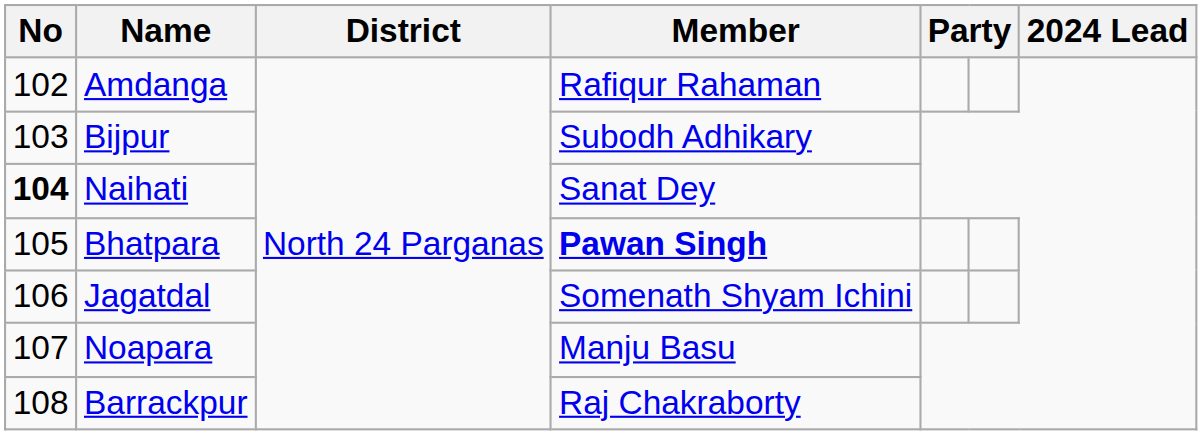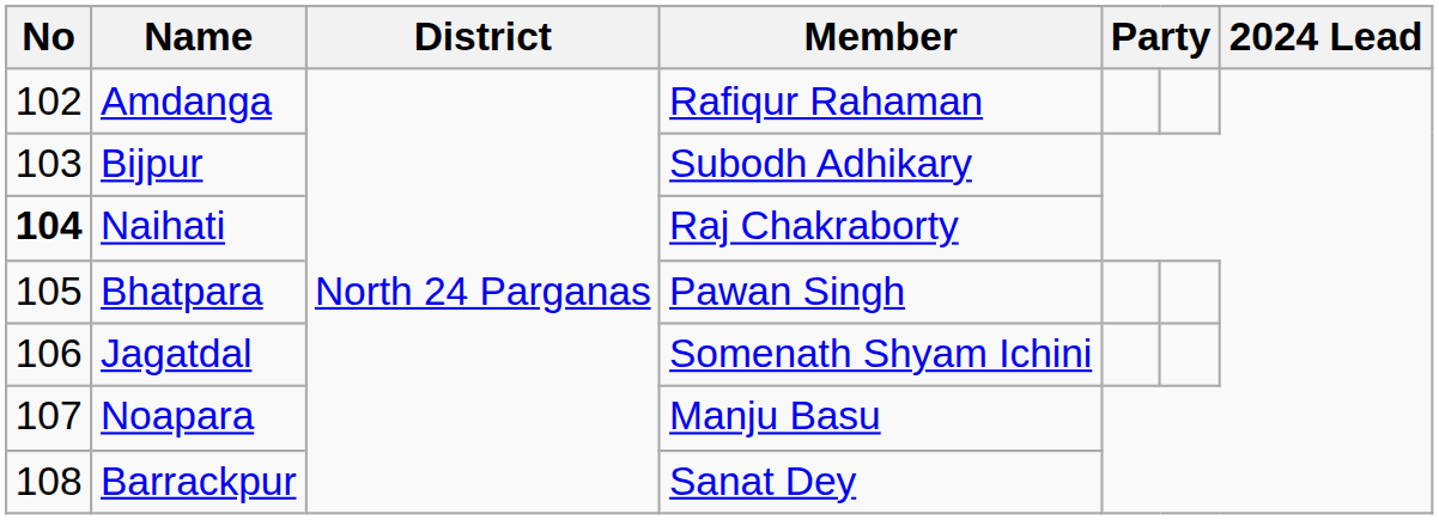 <table class="wikitable sortable">
 <tr>
 <th>No</th>
 <th>Name</th>
 <th>District</th>
 <th>Member</th>
 <th colspan="2">Party</th>
 <th colspan="2">2024 Lead</th>
 </tr>
 <tr>
 <td>102</td>
 <td><a href='#'>Amdanga</a></td>
 <td rowspan="7"><a href='#'>North 24 Parganas</a></td>
 <td><a href='#'>Rafiqur Rahaman</a></td>
 <td></td>
 <td></td>
 </tr>
 <tr>
 <td>103</td>
 <td><a href='#'>Bijpur</a></td>
 <td><a href='#'>Subodh Adhikary</a></td>
 </tr>
 <tr>
 <td><strong>104</strong></td>
 <td><a href='#'>Naihati</a></td>
-<td><a href='#'>Sanat Dey</a></td>
+<td><a href='#'>Raj Chakraborty</a></td>
 </tr>
 <tr>
 <td>105</td>
 <td><a href='#'>Bhatpara</a></td>
-<td><strong><a href='#'>Pawan Singh</a></strong></td>
+<td><a href='#'>Pawan Singh</a></td>
 <td></td>
 <td></td>
 </tr>
 <tr>
 <td>106</td>
 <td><a href='#'>Jagatdal</a></td>
 <td><a href='#'>Somenath Shyam Ichini</a></td>
 <td></td>
 <td></td>
 </tr>
 <tr>
 <td>107</td>
 <td><a href='#'>Noapara</a></td>
 <td><a href='#'>Manju Basu</a></td>
 </tr>
 <tr>
 <td>108</td>
 <td><a href='#'>Barrackpur</a></td>
-<td><a href='#'>Raj Chakraborty</a></td>
+<td><a href='#'>Sanat Dey</a></td>
 </tr>
 </table>
